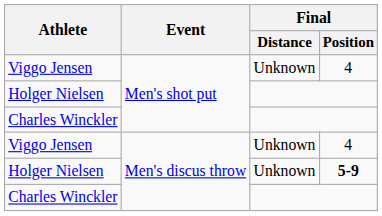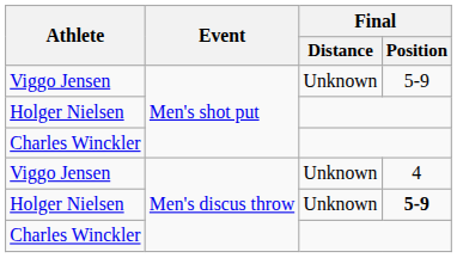 <table class=wikitable style=font-size:90%;text-align:center>
 <tr>
 <th rowspan=2>Athlete</th>
 <th rowspan=2>Event</th>
 <th colspan=2>Final</th>
 </tr>
 <tr style=font-size:95%>
 <th>Distance</th>
 <th>Position</th>
 </tr>
 <tr>
 <td align=left><a href='#'>Viggo Jensen</a></td>
 <td align=left rowspan=3><a href='#'>Men's shot put</a></td>
 <td>Unknown</td>
-<td>4</td>
+<td>5-9</td>
 </tr>
 <tr>
 <td align=left><a href='#'>Holger Nielsen</a></td>
 <td colspan=2></td>
 </tr>
 <tr>
 <td align=left><a href='#'>Charles Winckler</a></td>
 <td colspan=2></td>
 </tr>
 <tr>
 <td align=left><a href='#'>Viggo Jensen</a></td>
 <td align=left rowspan=3><a href='#'>Men's discus throw</a></td>
 <td>Unknown</td>
 <td>4</td>
 </tr>
 <tr>
 <td align=left><a href='#'>Holger Nielsen</a></td>
 <td>Unknown</td>
 <td><strong>5-9</strong></td>
 </tr>
 <tr>
 <td align=left><a href='#'>Charles Winckler</a></td>
 <td colspan=2></td>
 </tr>
 </table>
